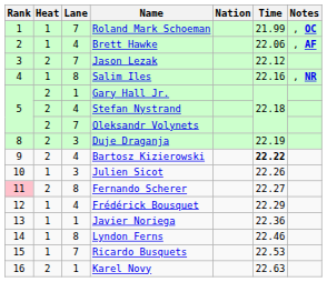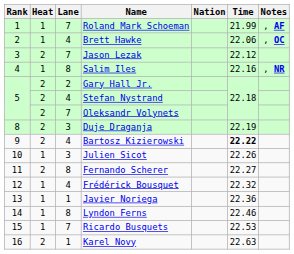 <table class="wikitable sortable" style="text-align:center">
 <tr>
 <th>Rank</th>
 <th>Heat</th>
 <th>Lane</th>
 <th>Name</th>
 <th>Nation</th>
 <th>Time</th>
 <th>Notes</th>
 </tr>
 <tr bgcolor=#ccffcc>
 <td>1</td>
 <td>1</td>
 <td>7</td>
 <td align=left><a href='#'>Roland Mark Schoeman</a></td>
 <td align=left></td>
 <td>21.99</td>
-<td>, <strong><a href='#'>OC</a></strong></td>
+<td>, <strong><a href='#'>AF</a></strong></td>
 </tr>
 <tr bgcolor=#ccffcc>
 <td>2</td>
 <td>1</td>
 <td>4</td>
 <td align=left><a href='#'>Brett Hawke</a></td>
 <td align=left></td>
 <td>22.06</td>
-<td>, <strong><a href='#'>AF</a></strong></td>
+<td>, <strong><a href='#'>OC</a></strong></td>
 </tr>
 <tr bgcolor=#ccffcc>
 <td>3</td>
 <td>2</td>
 <td>7</td>
 <td align=left><a href='#'>Jason Lezak</a></td>
 <td align=left></td>
 <td>22.12</td>
 <td></td>
 </tr>
 <tr bgcolor=#ccffcc>
 <td>4</td>
 <td>1</td>
 <td>8</td>
 <td align=left><a href='#'>Salim Iles</a></td>
 <td align=left></td>
 <td>22.16</td>
 <td>, <strong><a href='#'>NR</a></strong></td>
 </tr>
 <tr bgcolor=#ccffcc>
 <td rowspan=3>5</td>
 <td>2</td>
-<td>1</td>
+<td>2</td>
 <td align=left><a href='#'>Gary Hall Jr.</a></td>
 <td align=left></td>
 <td rowspan=3>22.18</td>
 <td></td>
 </tr>
 <tr bgcolor=#ccffcc>
 <td>2</td>
 <td>4</td>
 <td align=left><a href='#'>Stefan Nystrand</a></td>
 <td align=left></td>
 <td></td>
 </tr>
 <tr bgcolor=#ccffcc>
 <td>2</td>
 <td>7</td>
 <td align=left><a href='#'>Oleksandr Volynets</a></td>
 <td align=left></td>
 <td></td>
 </tr>
 <tr bgcolor=#ccffcc>
 <td>8</td>
 <td>2</td>
 <td>3</td>
 <td align=left><a href='#'>Duje Draganja</a></td>
 <td align=left></td>
 <td>22.19</td>
 <td></td>
 </tr>
 <tr>
 <td>9</td>
 <td>2</td>
 <td>4</td>
 <td align=left><a href='#'>Bartosz Kizierowski</a></td>
 <td align=left></td>
 <td><strong>22.22</strong></td>
 <td></td>
 </tr>
 <tr>
 <td>10</td>
 <td>1</td>
 <td>3</td>
 <td align=left><a href='#'>Julien Sicot</a></td>
 <td align=left></td>
 <td>22.26</td>
 <td></td>
 </tr>
 <tr>
-<td style="background: pink;">11</td>
+<td>11</td>
 <td>2</td>
 <td>8</td>
 <td align=left><a href='#'>Fernando Scherer</a></td>
 <td align=left></td>
 <td>22.27</td>
 <td></td>
 </tr>
 <tr>
 <td>12</td>
 <td>1</td>
 <td>4</td>
 <td align=left><a href='#'>Frédérick Bousquet</a></td>
 <td align=left></td>
-<td>22.29</td>
+<td>22.32</td>
 <td></td>
 </tr>
 <tr>
 <td>13</td>
 <td>1</td>
 <td>1</td>
 <td align=left><a href='#'>Javier Noriega</a></td>
 <td align=left></td>
 <td>22.36</td>
 <td></td>
 </tr>
 <tr>
 <td>14</td>
 <td>1</td>
 <td>8</td>
 <td align=left><a href='#'>Lyndon Ferns</a></td>
 <td align=left></td>
 <td>22.46</td>
 <td></td>
 </tr>
 <tr>
 <td>15</td>
 <td>1</td>
 <td>7</td>
 <td align=left><a href='#'>Ricardo Busquets</a></td>
 <td align=left></td>
 <td>22.53</td>
 <td></td>
 </tr>
 <tr>
 <td>16</td>
 <td>2</td>
 <td>1</td>
 <td align=left><a href='#'>Karel Novy</a></td>
 <td align=left></td>
 <td>22.63</td>
 <td></td>
 </tr>
 </table>
